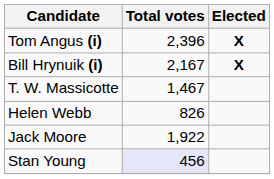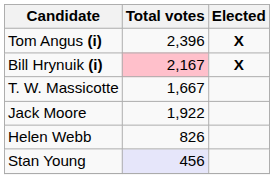 <table class="wikitable">
 <tr bgcolor="#EEEEEE">
 <th align="left">Candidate</th>
 <th align="right">Total votes</th>
 <th align="right">Elected</th>
 </tr>
 <tr>
 <td align="left">Tom Angus <strong>(i)</strong></td>
 <td align="right">2,396</td>
 <td align="center"><strong>X</strong></td>
 </tr>
 <tr>
 <td align="left">Bill Hrynuik <strong>(i)</strong></td>
-<td align="right">2,167</td>
+<td align="right" style="background: pink;">2,167</td>
 <td align="center"><strong>X</strong></td>
 </tr>
 <tr>
 <td align="left">T. W. Massicotte</td>
-<td align="right">1,467</td>
+<td align="right">1,667</td>
+<td align="right"></td>
+</tr>
+<tr>
+<td align="left">Jack Moore</td>
+<td align="right">1,922</td>
 <td align="right"></td>
 </tr>
 <tr>
 <td align="left">Helen Webb</td>
 <td align="right">826</td>
-<td align="right"></td>
-</tr>
-<tr>
-<td align="left">Jack Moore</td>
-<td align="right">1,922</td>
 <td align="right"></td>
 </tr>
 <tr>
 <td align="left">Stan Young</td>
 <td align="right" style="background: lavender;">456</td>
 <td align="right"></td>
 </tr>
 <tr>
 </tr>
 </table>
